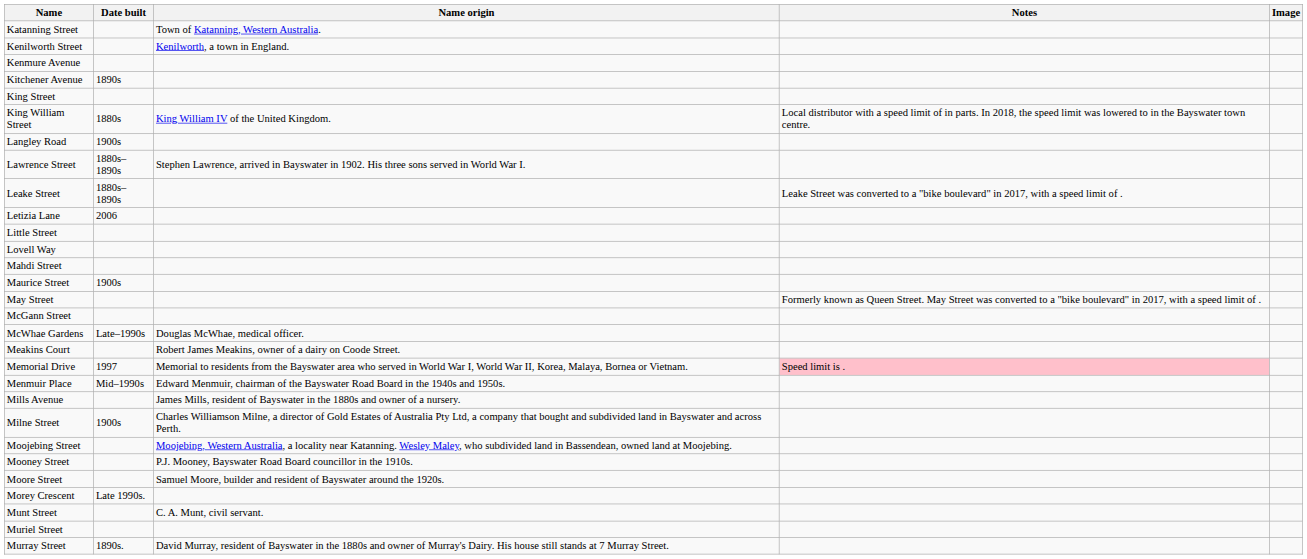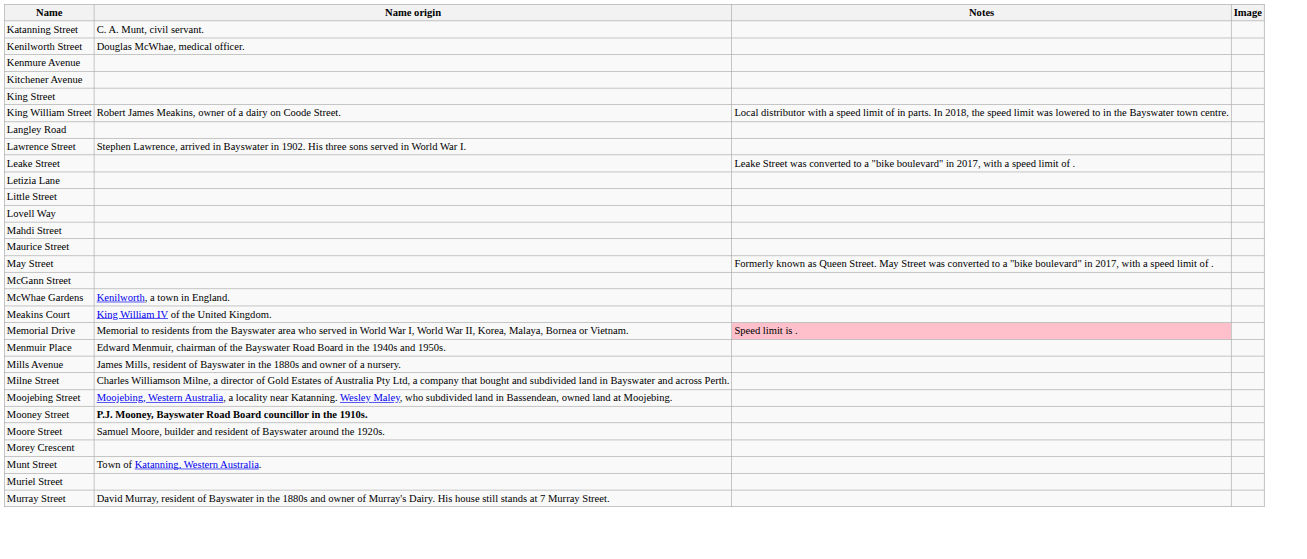 <table class="wikitable">
 <tr>
 <th>Name</th>
-<th>Date built</th>
 <th>Name origin</th>
 <th>Notes</th>
 <th>Image</th>
 </tr>
 <tr>
 <td>Katanning Street</td>
-<td></td>
-<td>Town of <a href='#'>Katanning, Western Australia</a>.</td>
+<td>C. A. Munt, civil servant.</td>
 <td></td>
 <td></td>
 </tr>
 <tr>
 <td>Kenilworth Street</td>
-<td></td>
-<td><a href='#'>Kenilworth</a>, a town in England.</td>
+<td>Douglas McWhae, medical officer.</td>
 <td></td>
 <td></td>
 </tr>
 <tr>
 <td>Kenmure Avenue</td>
 <td></td>
 <td></td>
 <td></td>
-<td></td>
 </tr>
 <tr>
 <td>Kitchener Avenue</td>
-<td>1890s</td>
 <td></td>
 <td></td>
 <td></td>
 </tr>
 <tr>
 <td>King Street</td>
 <td></td>
 <td></td>
 <td></td>
-<td></td>
 </tr>
 <tr>
 <td>King William Street</td>
-<td>1880s</td>
-<td><a href='#'>King William IV</a> of the United Kingdom.</td>
+<td>Robert James Meakins, owner of a dairy on Coode Street.</td>
 <td>Local distributor with a speed limit of  in parts. In 2018, the speed limit was lowered to  in the Bayswater town centre.</td>
 <td></td>
 </tr>
 <tr>
 <td>Langley Road</td>
-<td>1900s</td>
 <td></td>
 <td></td>
 <td></td>
 </tr>
 <tr>
 <td>Lawrence Street</td>
-<td>1880s–1890s</td>
 <td>Stephen Lawrence, arrived in Bayswater in 1902. His three sons served in World War I.</td>
 <td></td>
 <td></td>
 </tr>
 <tr>
 <td>Leake Street</td>
-<td>1880s–1890s</td>
 <td></td>
 <td>Leake Street was converted to a "bike boulevard" in 2017, with a speed limit of .</td>
 <td></td>
 </tr>
 <tr>
 <td>Letizia Lane</td>
-<td>2006</td>
 <td></td>
 <td></td>
 <td></td>
 </tr>
 <tr>
 <td>Little Street</td>
 <td></td>
 <td></td>
 <td></td>
-<td></td>
 </tr>
 <tr>
 <td>Lovell Way</td>
-<td></td>
 <td></td>
 <td></td>
 <td></td>
 </tr>
 <tr>
 <td>Mahdi Street</td>
 <td></td>
 <td></td>
 <td></td>
-<td></td>
 </tr>
 <tr>
 <td>Maurice Street</td>
-<td>1900s</td>
 <td></td>
 <td></td>
 <td></td>
 </tr>
 <tr>
 <td>May Street</td>
-<td></td>
 <td></td>
 <td>Formerly known as Queen Street. May Street was converted to a "bike boulevard" in 2017, with a speed limit of .</td>
 <td></td>
 </tr>
 <tr>
 <td>McGann Street</td>
 <td></td>
 <td></td>
 <td></td>
-<td></td>
 </tr>
 <tr>
 <td>McWhae Gardens</td>
-<td>Late–1990s</td>
-<td>Douglas McWhae, medical officer.</td>
+<td><a href='#'>Kenilworth</a>, a town in England.</td>
 <td></td>
 <td></td>
 </tr>
 <tr>
 <td>Meakins Court</td>
-<td></td>
-<td>Robert James Meakins, owner of a dairy on Coode Street.</td>
+<td><a href='#'>King William IV</a> of the United Kingdom.</td>
 <td></td>
 <td></td>
 </tr>
 <tr>
 <td>Memorial Drive</td>
-<td>1997</td>
 <td>Memorial to residents from the Bayswater area who served in World War I, World War II, Korea, Malaya, Bornea or Vietnam.</td>
 <td style="background: pink;">Speed limit is .</td>
 <td></td>
 </tr>
 <tr>
 <td>Menmuir Place</td>
-<td>Mid–1990s</td>
 <td>Edward Menmuir, chairman of the Bayswater Road Board in the 1940s and 1950s.</td>
 <td></td>
 <td></td>
 </tr>
 <tr>
 <td>Mills Avenue</td>
-<td></td>
 <td>James Mills, resident of Bayswater in the 1880s and owner of a nursery.</td>
 <td></td>
 <td></td>
 </tr>
 <tr>
 <td>Milne Street</td>
-<td>1900s</td>
 <td>Charles Williamson Milne, a director of Gold Estates of Australia Pty Ltd, a company that bought and subdivided land in Bayswater and across Perth.</td>
 <td></td>
 <td></td>
 </tr>
 <tr>
 <td>Moojebing Street</td>
-<td></td>
 <td><a href='#'>Moojebing, Western Australia</a>, a locality near Katanning. <a href='#'>Wesley Maley</a>, who subdivided land in Bassendean, owned land at Moojebing.</td>
 <td></td>
 <td></td>
 </tr>
 <tr>
 <td>Mooney Street</td>
-<td></td>
-<td>P.J. Mooney, Bayswater Road Board councillor in the 1910s.</td>
+<td><strong>P.J. Mooney, Bayswater Road Board councillor in the 1910s.</strong></td>
 <td></td>
 <td></td>
 </tr>
 <tr>
 <td>Moore Street</td>
-<td></td>
 <td>Samuel Moore, builder and resident of Bayswater around the 1920s.</td>
 <td></td>
 <td></td>
 </tr>
 <tr>
 <td>Morey Crescent</td>
-<td>Late 1990s.</td>
 <td></td>
 <td></td>
 <td></td>
 </tr>
 <tr>
 <td>Munt Street</td>
-<td></td>
-<td>C. A. Munt, civil servant.</td>
+<td>Town of <a href='#'>Katanning, Western Australia</a>.</td>
 <td></td>
 <td></td>
 </tr>
 <tr>
 <td>Muriel Street</td>
 <td></td>
 <td></td>
 <td></td>
-<td></td>
 </tr>
 <tr>
 <td>Murray Street</td>
-<td>1890s.</td>
 <td>David Murray, resident of Bayswater in the 1880s and owner of Murray's Dairy. His house still stands at 7 Murray Street.</td>
 <td></td>
 <td></td>
 </tr>
 </table>
